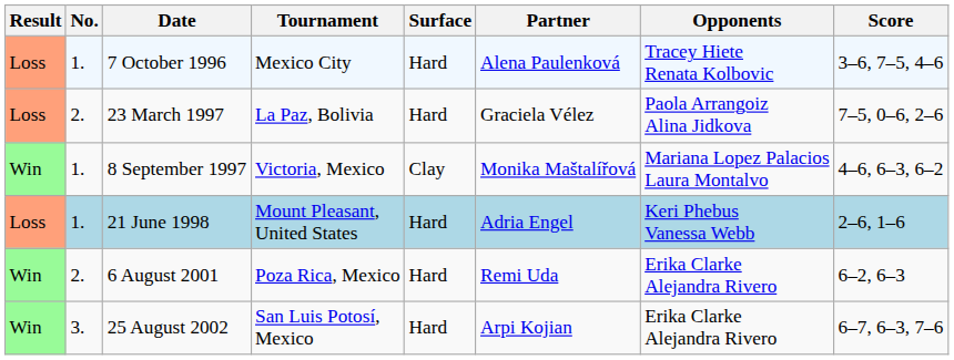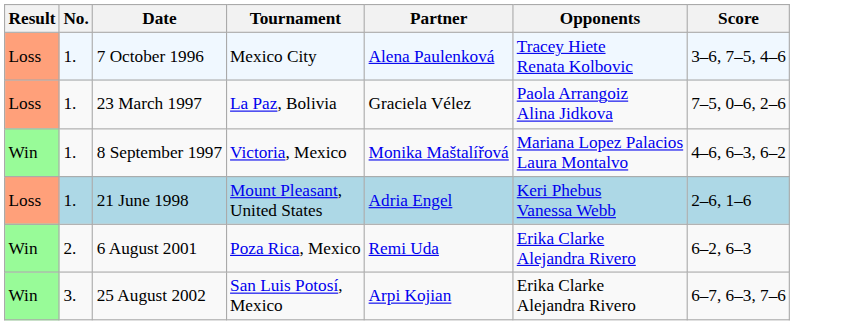 <table class="sortable wikitable" style=font-size:97%>
 <tr>
 <th>Result</th>
 <th>No.</th>
 <th>Date</th>
 <th>Tournament</th>
-<th>Surface</th>
 <th>Partner</th>
 <th>Opponents</th>
 <th class="unsortable">Score</th>
 </tr>
 <tr style="background:#f0f8ff;">
 <td style="background:#ffa07a;">Loss</td>
 <td>1.</td>
 <td>7 October 1996</td>
 <td>Mexico City</td>
-<td>Hard</td>
 <td> <a href='#'>Alena Paulenková</a></td>
 <td> <a href='#'>Tracey Hiete</a> <br>  <a href='#'>Renata Kolbovic</a></td>
 <td>3–6, 7–5, 4–6</td>
 </tr>
 <tr>
 <td style="background:#ffa07a;">Loss</td>
-<td>2.</td>
+<td>1.</td>
 <td>23 March 1997</td>
 <td><a href='#'>La Paz</a>, Bolivia</td>
-<td>Hard</td>
 <td> Graciela Vélez</td>
 <td> <a href='#'>Paola Arrangoiz</a> <br>  <a href='#'>Alina Jidkova</a></td>
 <td>7–5, 0–6, 2–6</td>
 </tr>
 <tr>
 <td style="background:#98fb98;">Win</td>
 <td>1.</td>
 <td>8 September 1997</td>
 <td><a href='#'>Victoria</a>, Mexico</td>
-<td>Clay</td>
 <td> <a href='#'>Monika Maštalířová</a></td>
 <td> <a href='#'>Mariana Lopez Palacios</a> <br>  <a href='#'>Laura Montalvo</a></td>
 <td>4–6, 6–3, 6–2</td>
 </tr>
 <tr bgcolor="lightblue">
 <td style="background:#ffa07a;">Loss</td>
 <td>1.</td>
 <td>21 June 1998</td>
 <td><a href='#'>Mount Pleasant</a>, <br>United States</td>
-<td>Hard</td>
 <td> <a href='#'>Adria Engel</a></td>
 <td> <a href='#'>Keri Phebus</a> <br>  <a href='#'>Vanessa Webb</a></td>
 <td>2–6, 1–6</td>
 </tr>
 <tr>
 <td style="background:#98fb98;">Win</td>
 <td>2.</td>
 <td>6 August 2001</td>
 <td><a href='#'>Poza Rica</a>, Mexico</td>
-<td>Hard</td>
 <td> <a href='#'>Remi Uda</a></td>
 <td> <a href='#'>Erika Clarke</a> <br>  <a href='#'>Alejandra Rivero</a></td>
 <td>6–2, 6–3</td>
 </tr>
 <tr>
 <td style="background:#98fb98;">Win</td>
 <td>3.</td>
 <td>25 August 2002</td>
 <td><a href='#'>San Luis Potosí</a>, <br>Mexico</td>
-<td>Hard</td>
 <td> <a href='#'>Arpi Kojian</a></td>
 <td> Erika Clarke <br>  Alejandra Rivero</td>
 <td>6–7, 6–3, 7–6</td>
 </tr>
 </table>
